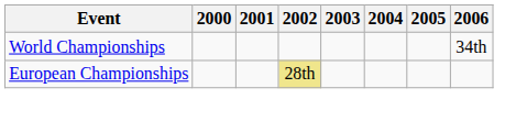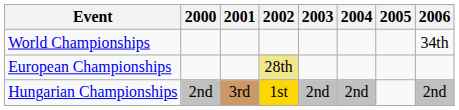 <table class="wikitable">
 <tr>
 <th>Event</th>
 <th>2000</th>
 <th>2001</th>
 <th>2002</th>
 <th>2003</th>
 <th>2004</th>
 <th>2005</th>
 <th>2006</th>
 </tr>
 <tr>
 <td><a href='#'>World Championships</a></td>
 <td></td>
 <td></td>
 <td></td>
 <td></td>
 <td></td>
 <td></td>
 <td align="center">34th</td>
 </tr>
 <tr>
 <td><a href='#'>European Championships</a></td>
 <td></td>
 <td></td>
 <td align="center" style="background: khaki;">28th</td>
 <td></td>
 <td></td>
 <td></td>
 <td></td>
 </tr>
+<tr>
+<td><a href='#'>Hungarian Championships</a></td>
+<td align="center" bgcolor="silver">2nd</td>
+<td align="center" bgcolor="cc9966">3rd</td>
+<td align="center" bgcolor="gold">1st</td>
+<td align="center" bgcolor="silver">2nd</td>
+<td align="center" bgcolor="silver">2nd</td>
+<td></td>
+<td align="center" bgcolor="silver">2nd</td>
+</tr>
 </table>
